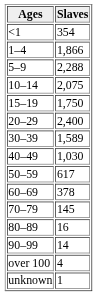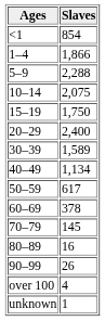 <table style="wikitable" align="right" border="1">
 <tr>
 <th style="background:#efefef;">Ages</th>
 <th style="background:#efefef;">Slaves</th>
 </tr>
 <tr>
 <td><1</td>
-<td>354</td>
+<td>854</td>
 </tr>
 <tr>
 <td>1–4</td>
 <td>1,866</td>
 </tr>
 <tr>
 <td>5–9</td>
 <td>2,288</td>
 </tr>
 <tr>
 <td>10–14</td>
 <td>2,075</td>
 </tr>
 <tr>
 <td>15–19</td>
 <td>1,750</td>
 </tr>
 <tr>
 <td>20–29</td>
 <td>2,400</td>
 </tr>
 <tr>
 <td>30–39</td>
 <td>1,589</td>
 </tr>
 <tr>
 <td>40–49</td>
-<td>1,030</td>
+<td>1,134</td>
 </tr>
 <tr>
 <td>50–59</td>
 <td>617</td>
 </tr>
 <tr>
 <td>60–69</td>
 <td>378</td>
 </tr>
 <tr>
 <td>70–79</td>
 <td>145</td>
 </tr>
 <tr>
 <td>80–89</td>
 <td>16</td>
 </tr>
 <tr>
 <td>90–99</td>
-<td>14</td>
+<td>26</td>
 </tr>
 <tr>
 <td>over 100</td>
 <td>4</td>
 </tr>
 <tr>
 <td>unknown</td>
 <td>1</td>
 </tr>
 </table>
